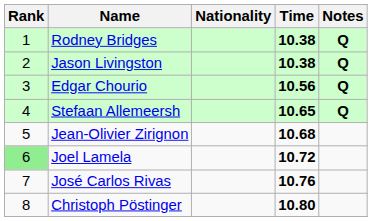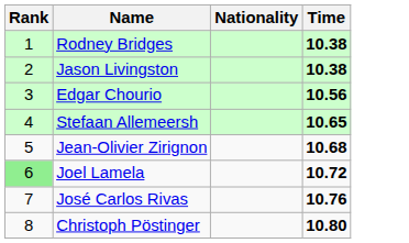 <table class="wikitable sortable" style="text-align:center">
 <tr>
 <th>Rank</th>
 <th>Name</th>
 <th>Nationality</th>
 <th>Time</th>
-<th>Notes</th>
 </tr>
 <tr bgcolor=ccffcc>
 <td>1</td>
 <td align=left><a href='#'>Rodney Bridges</a></td>
 <td align=left></td>
 <td><strong>10.38</strong></td>
-<td><strong>Q</strong></td>
 </tr>
 <tr bgcolor=ccffcc>
 <td>2</td>
 <td align=left><a href='#'>Jason Livingston</a></td>
 <td align=left></td>
 <td><strong>10.38</strong></td>
-<td><strong>Q</strong></td>
 </tr>
 <tr bgcolor=ccffcc>
 <td>3</td>
 <td align=left><a href='#'>Edgar Chourio</a></td>
 <td align=left></td>
 <td><strong>10.56</strong></td>
-<td><strong>Q</strong></td>
 </tr>
 <tr bgcolor=ccffcc>
 <td>4</td>
 <td align=left><a href='#'>Stefaan Allemeersh</a></td>
 <td align=left></td>
 <td><strong>10.65</strong></td>
-<td><strong>Q</strong></td>
 </tr>
 <tr>
 <td>5</td>
 <td align=left><a href='#'>Jean-Olivier Zirignon</a></td>
 <td align=left></td>
 <td><strong>10.68</strong></td>
-<td></td>
 </tr>
 <tr>
 <td style="background: lightgreen;">6</td>
 <td align=left><a href='#'>Joel Lamela</a></td>
 <td align=left></td>
 <td><strong>10.72</strong></td>
-<td></td>
 </tr>
 <tr>
 <td>7</td>
 <td align=left><a href='#'>José Carlos Rivas</a></td>
 <td align=left></td>
 <td><strong>10.76</strong></td>
-<td></td>
 </tr>
 <tr>
 <td>8</td>
 <td align=left><a href='#'>Christoph Pöstinger</a></td>
 <td align=left></td>
 <td><strong>10.80</strong></td>
-<td></td>
 </tr>
 </table>
